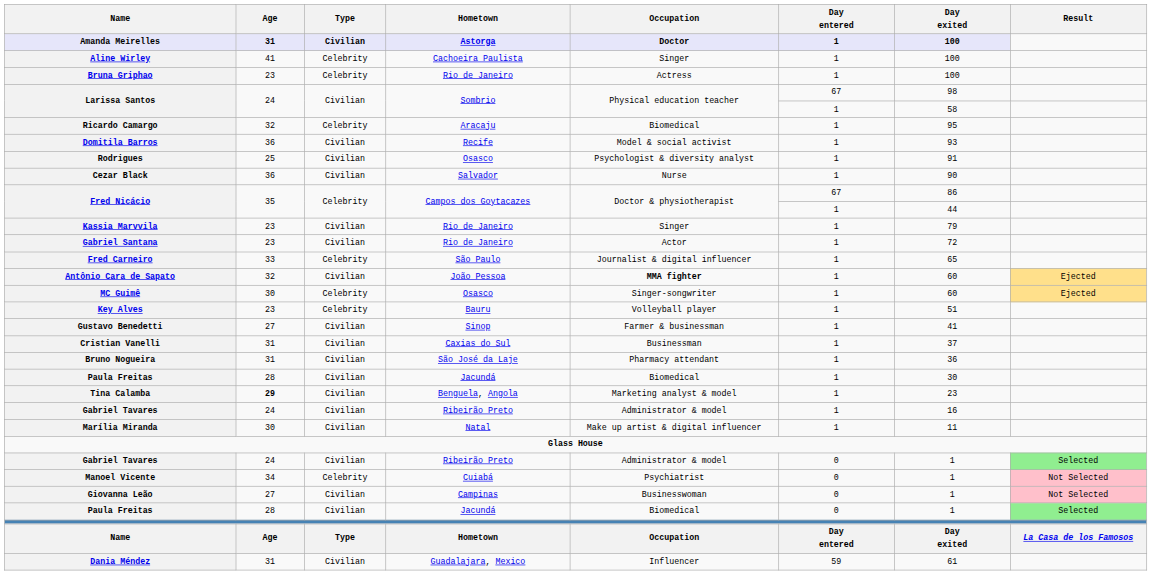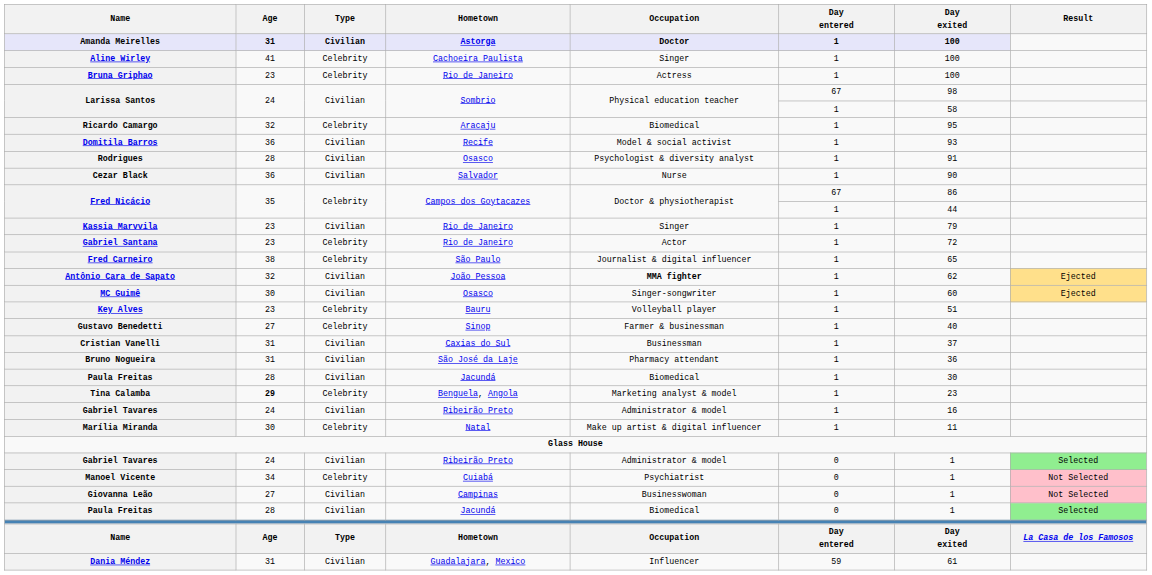 <table class="wikitable sortable" style="text-align:center; width:90%; line-height:20px;">
 <tr>
 <th scope="col" width="17.0%">Name</th>
 <th scope="col" width="05.0%">Age</th>
 <th scope="col" width="06.0%">Type</th>
 <th scope="col" width="13.5%">Hometown</th>
 <th scope="col" width="13.5%">Occupation</th>
 <th scope="col" width="08.5%">Day<br>entered</th>
 <th scope="col" width="08.5%">Day<br>exited</th>
 <th scope="col" width="10.0%">Result</th>
 </tr>
 <tr>
 <td bgcolor="E6E6FA"><strong>Amanda Meirelles</strong></td>
 <td bgcolor="E6E6FA"><strong>31</strong></td>
 <td bgcolor="E6E6FA"><strong>Civilian</strong></td>
 <td bgcolor="E6E6FA"><strong><a href='#'>Astorga</a></strong></td>
 <td bgcolor="E6E6FA"><strong>Doctor</strong></td>
 <td bgcolor="E6E6FA"><strong>1</strong></td>
 <td bgcolor="E6E6FA"><strong>100</strong></td>
 <td></td>
 </tr>
 <tr>
 <th><a href='#'>Aline Wirley</a></th>
 <td>41</td>
 <td>Celebrity</td>
 <td><a href='#'>Cachoeira Paulista</a></td>
 <td>Singer</td>
 <td>1</td>
 <td>100</td>
 <td></td>
 </tr>
 <tr>
 <th><a href='#'>Bruna Griphao</a></th>
 <td>23</td>
 <td>Celebrity</td>
 <td><a href='#'>Rio de Janeiro</a></td>
 <td>Actress</td>
 <td>1</td>
 <td>100</td>
 <td></td>
 </tr>
 <tr>
 <th rowspan=2>Larissa Santos</th>
 <td rowspan=2>24</td>
 <td rowspan=2>Civilian</td>
 <td rowspan=2><a href='#'>Sombrio</a></td>
 <td rowspan=2>Physical education teacher</td>
 <td>67</td>
 <td>98</td>
 <td></td>
 </tr>
 <tr>
 <td>1</td>
 <td>58</td>
 <td></td>
 </tr>
 <tr>
 <th>Ricardo Camargo</th>
 <td>32</td>
 <td>Celebrity</td>
 <td><a href='#'>Aracaju</a></td>
 <td>Biomedical</td>
 <td>1</td>
 <td>95</td>
 <td></td>
 </tr>
 <tr>
 <th><a href='#'>Domitila Barros</a></th>
 <td>36</td>
 <td>Civilian</td>
 <td><a href='#'>Recife</a></td>
 <td>Model & social activist</td>
 <td>1</td>
 <td>93</td>
 <td></td>
 </tr>
 <tr>
 <th> Rodrigues</th>
-<td>25</td>
+<td>28</td>
 <td>Civilian</td>
 <td><a href='#'>Osasco</a></td>
 <td>Psychologist & diversity analyst</td>
 <td>1</td>
 <td>91</td>
 <td></td>
 </tr>
 <tr>
 <th>Cezar Black</th>
 <td>36</td>
 <td>Civilian</td>
 <td><a href='#'>Salvador</a></td>
 <td>Nurse</td>
 <td>1</td>
 <td>90</td>
 <td></td>
 </tr>
 <tr>
 <th rowspan=2><a href='#'>Fred Nicácio</a></th>
 <td rowspan=2>35</td>
 <td rowspan=2>Celebrity</td>
 <td rowspan=2 nowrap><a href='#'>Campos dos Goytacazes</a></td>
 <td rowspan=2>Doctor & physiotherapist</td>
 <td>67</td>
 <td>86</td>
 <td></td>
 </tr>
 <tr>
 <td>1</td>
 <td>44</td>
 <td></td>
 </tr>
 <tr>
 <th><a href='#'>Kassia Marvvila</a></th>
 <td>23</td>
 <td>Civilian</td>
 <td><a href='#'>Rio de Janeiro</a></td>
 <td>Singer</td>
 <td>1</td>
 <td>79</td>
 <td></td>
 </tr>
 <tr>
 <th><a href='#'>Gabriel Santana</a></th>
 <td>23</td>
-<td>Civilian</td>
+<td>Celebrity</td>
 <td><a href='#'>Rio de Janeiro</a></td>
 <td>Actor</td>
 <td>1</td>
 <td>72</td>
 <td></td>
 </tr>
 <tr>
 <th><a href='#'>Fred Carneiro</a></th>
-<td>33</td>
+<td>38</td>
 <td>Celebrity</td>
 <td><a href='#'>São Paulo</a></td>
 <td>Journalist & digital influencer</td>
 <td>1</td>
 <td>65</td>
 <td></td>
 </tr>
 <tr>
 <th><a href='#'>Antônio Cara de Sapato</a></th>
 <td>32</td>
 <td>Civilian</td>
 <td><a href='#'>João Pessoa</a></td>
 <td><strong>MMA fighter</strong></td>
 <td>1</td>
-<td>60</td>
+<td>62</td>
 <td bgcolor=FFE08B>Ejected</td>
 </tr>
 <tr>
 <th><a href='#'>MC Guimê</a></th>
 <td>30</td>
-<td>Celebrity</td>
+<td>Civilian</td>
 <td><a href='#'>Osasco</a></td>
 <td>Singer-songwriter</td>
 <td>1</td>
 <td>60</td>
 <td bgcolor=FFE08B>Ejected</td>
 </tr>
 <tr>
 <th><a href='#'>Key Alves</a></th>
 <td>23</td>
 <td>Celebrity</td>
 <td><a href='#'>Bauru</a></td>
 <td>Volleyball player</td>
 <td>1</td>
 <td>51</td>
 <td></td>
 </tr>
 <tr>
 <th>Gustavo Benedetti</th>
 <td>27</td>
-<td>Civilian</td>
+<td>Celebrity</td>
 <td><a href='#'>Sinop</a></td>
 <td>Farmer & businessman</td>
 <td>1</td>
-<td>41</td>
+<td>40</td>
 <td></td>
 </tr>
 <tr>
 <th>Cristian Vanelli</th>
 <td>31</td>
 <td>Civilian</td>
 <td><a href='#'>Caxias do Sul</a></td>
 <td>Businessman</td>
 <td>1</td>
 <td>37</td>
 <td></td>
 </tr>
 <tr>
 <th>Bruno Nogueira</th>
 <td>31</td>
 <td>Civilian</td>
 <td><a href='#'>São José da Laje</a></td>
 <td>Pharmacy attendant</td>
 <td>1</td>
 <td>36</td>
 <td></td>
 </tr>
 <tr>
 <th>Paula Freitas</th>
 <td>28</td>
 <td>Civilian</td>
 <td><a href='#'>Jacundá</a></td>
 <td>Biomedical</td>
 <td>1</td>
 <td>30</td>
 <td></td>
 </tr>
 <tr>
 <th>Tina Calamba</th>
 <td><strong>29</strong></td>
-<td>Civilian</td>
+<td>Celebrity</td>
 <td><a href='#'>Benguela</a>, <a href='#'>Angola</a></td>
 <td>Marketing analyst & model</td>
 <td>1</td>
 <td>23</td>
 <td></td>
 </tr>
 <tr>
 <th>Gabriel Tavares</th>
 <td>24</td>
 <td>Civilian</td>
 <td><a href='#'>Ribeirão Preto</a></td>
 <td>Administrator & model</td>
 <td>1</td>
 <td>16</td>
 <td></td>
 </tr>
 <tr>
 <th>Marília Miranda</th>
 <td>30</td>
-<td>Civilian</td>
+<td>Celebrity</td>
 <td><a href='#'>Natal</a></td>
 <td nowrap>Make up artist & digital influencer</td>
 <td>1</td>
 <td>11</td>
 <td></td>
 </tr>
 <tr>
 <td colspan=8 align=center><strong>Glass House</strong></td>
 </tr>
 <tr>
 <th>Gabriel Tavares</th>
 <td>24</td>
 <td>Civilian</td>
 <td><a href='#'>Ribeirão Preto</a></td>
 <td>Administrator & model</td>
 <td>0</td>
 <td>1</td>
 <td bgcolor=90EE90>Selected</td>
 </tr>
 <tr>
 <th>Manoel Vicente</th>
 <td>34</td>
 <td>Celebrity</td>
 <td><a href='#'>Cuiabá</a></td>
 <td>Psychiatrist</td>
 <td>0</td>
 <td>1</td>
 <td bgcolor=FFC0CB>Not Selected</td>
 </tr>
 <tr>
 <th>Giovanna Leão</th>
 <td>27</td>
 <td>Civilian</td>
 <td><a href='#'>Campinas</a></td>
 <td>Businesswoman</td>
 <td>0</td>
 <td>1</td>
 <td bgcolor=FFC0CB>Not Selected</td>
 </tr>
 <tr>
 <th>Paula Freitas</th>
 <td>28</td>
 <td>Civilian</td>
 <td><a href='#'>Jacundá</a></td>
 <td>Biomedical</td>
 <td>0</td>
 <td>1</td>
 <td bgcolor=90EE90>Selected</td>
 </tr>
 <tr>
 <td bgcolor=4682B4 colspan=8></td>
 </tr>
 <tr>
 <th>Name</th>
 <th>Age</th>
 <th>Type</th>
 <th>Hometown</th>
 <th>Occupation</th>
 <th>Day<br>entered</th>
 <th>Day<br>exited</th>
 <th><em><a href='#'>La Casa de los Famosos</a></em></th>
 </tr>
 <tr>
 <th><a href='#'>Dania Méndez</a></th>
 <td>31</td>
 <td>Civilian</td>
 <td><a href='#'>Guadalajara</a>, <a href='#'>Mexico</a></td>
 <td>Influencer</td>
 <td>59</td>
 <td>61</td>
 <td></td>
 </tr>
 </table>
